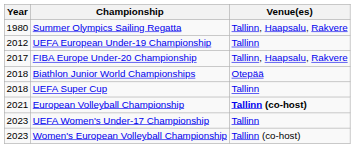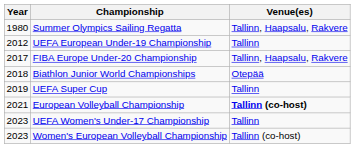 <table class="wikitable">
 <tr>
 <th>Year</th>
 <th>Championship</th>
 <th>Venue(es)</th>
 </tr>
 <tr>
 <td>1980</td>
 <td><a href='#'>Summer Olympics Sailing Regatta</a></td>
 <td><a href='#'>Tallinn</a>, <a href='#'>Haapsalu</a>, <a href='#'>Rakvere</a></td>
 </tr>
 <tr>
 <td>2012</td>
 <td><a href='#'>UEFA European Under-19 Championship</a></td>
 <td><a href='#'>Tallinn</a></td>
 </tr>
 <tr>
 <td>2017</td>
 <td><a href='#'>FIBA Europe Under-20 Championship</a></td>
 <td><a href='#'>Tallinn</a>, <a href='#'>Haapsalu</a>, <a href='#'>Rakvere</a></td>
 </tr>
 <tr>
 <td>2018</td>
 <td><a href='#'>Biathlon Junior World Championships</a></td>
 <td><a href='#'>Otepää</a></td>
 </tr>
 <tr>
-<td>2018</td>
+<td>2019</td>
 <td><a href='#'>UEFA Super Cup</a></td>
 <td><a href='#'>Tallinn</a></td>
 </tr>
 <tr>
 <td>2021</td>
 <td><a href='#'>European Volleyball Championship</a></td>
 <td><strong><a href='#'>Tallinn</a> (co-host)</strong></td>
 </tr>
 <tr>
 <td>2023</td>
 <td><a href='#'>UEFA Women's Under-17 Championship</a></td>
 <td><a href='#'>Tallinn</a></td>
 </tr>
 <tr>
 <td>2023</td>
 <td><a href='#'>Women's European Volleyball Championship</a></td>
 <td><a href='#'>Tallinn</a> (co-host)</td>
 </tr>
 </table>
